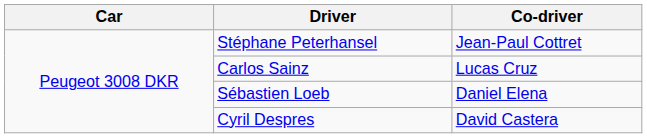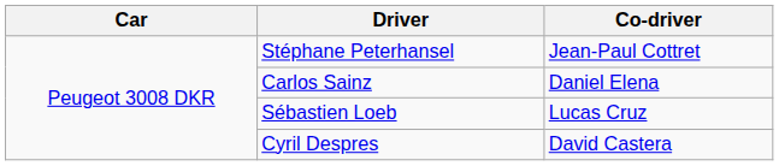 <table class="wikitable" width=50% style="font-size:100%; text-align:center;">
 <tr>
 <th>Car</th>
 <th>Driver</th>
 <th>Co-driver</th>
 </tr>
 <tr>
 <td rowspan=4><a href='#'>Peugeot 3008 DKR</a></td>
 <td align=left> <a href='#'>Stéphane Peterhansel</a></td>
 <td align=left> <a href='#'>Jean-Paul Cottret</a></td>
 </tr>
 <tr>
 <td align=left> <a href='#'>Carlos Sainz</a></td>
-<td align=left> <a href='#'>Lucas Cruz</a></td>
+<td align=left> <a href='#'>Daniel Elena</a></td>
 </tr>
 <tr>
 <td align=left> <a href='#'>Sébastien Loeb</a></td>
-<td align=left> <a href='#'>Daniel Elena</a></td>
+<td align=left> <a href='#'>Lucas Cruz</a></td>
 </tr>
 <tr>
 <td align=left> <a href='#'>Cyril Despres</a></td>
 <td align=left> <a href='#'>David Castera</a></td>
 </tr>
 </table>
